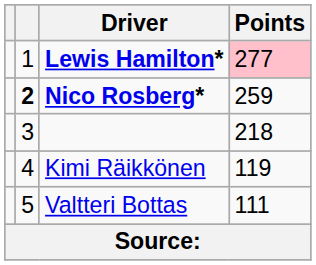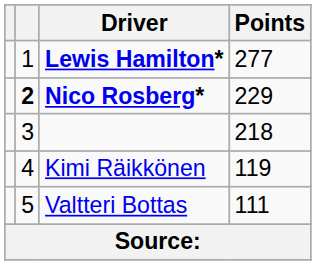 <table class="wikitable" style="font-size: 85%;">
 <tr>
 <th></th>
 <th></th>
 <th>Driver</th>
 <th>Points</th>
 </tr>
 <tr>
 <td align="left"></td>
 <td align="center">1</td>
 <td> <strong><a href='#'>Lewis Hamilton</a>*</strong></td>
-<td align="left" style="background: pink;">277</td>
+<td align="left">277</td>
 </tr>
 <tr>
 <td align="left"></td>
 <td align="center"><strong>2</strong></td>
 <td> <strong><a href='#'>Nico Rosberg</a>*</strong></td>
-<td align="left">259</td>
+<td align="left">229</td>
 </tr>
 <tr>
 <td align="left"></td>
 <td align="center">3</td>
 <td></td>
 <td align="left">218</td>
 </tr>
 <tr>
 <td align="left"></td>
 <td align="center">4</td>
 <td> <a href='#'>Kimi Räikkönen</a></td>
 <td align="left">119</td>
 </tr>
 <tr>
 <td align="left"></td>
 <td align="center">5</td>
 <td> <a href='#'>Valtteri Bottas</a></td>
 <td align="left">111</td>
 </tr>
 <tr>
 <th colspan=4>Source:</th>
 </tr>
 </table>
